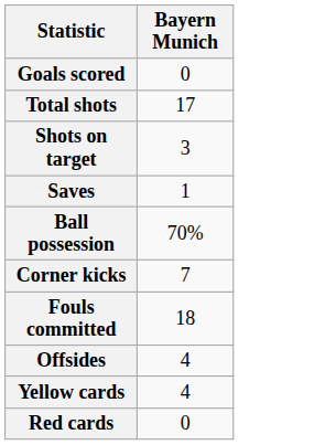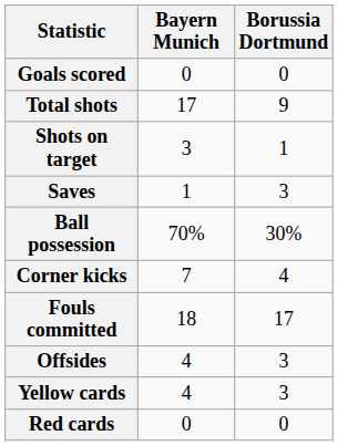 <table class="wikitable plainrowheaders" style="text-align:center">
 <tr>
 <th scope="col" style="width:100px">Statistic</th>
 <th scope="col" style="width:70px">Bayern Munich</th>
+<th scope="col" style="width:70px">Borussia Dortmund</th>
 </tr>
 <tr>
 <th scope=row>Goals scored</th>
+<td>0</td>
 <td>0</td>
 </tr>
 <tr>
 <th scope=row>Total shots</th>
 <td>17</td>
+<td>9</td>
 </tr>
 <tr>
 <th scope=row>Shots on target</th>
 <td>3</td>
+<td>1</td>
 </tr>
 <tr>
 <th scope=row>Saves</th>
 <td>1</td>
+<td>3</td>
 </tr>
 <tr>
 <th scope=row>Ball possession</th>
 <td>70%</td>
+<td>30%</td>
 </tr>
 <tr>
 <th scope=row>Corner kicks</th>
 <td>7</td>
+<td>4</td>
 </tr>
 <tr>
 <th scope=row>Fouls committed</th>
 <td>18</td>
+<td>17</td>
 </tr>
 <tr>
 <th scope=row>Offsides</th>
 <td>4</td>
+<td>3</td>
 </tr>
 <tr>
 <th scope=row>Yellow cards</th>
 <td>4</td>
+<td>3</td>
 </tr>
 <tr>
 <th scope=row>Red cards</th>
 <td>0</td>
+<td>0</td>
 </tr>
 </table>
